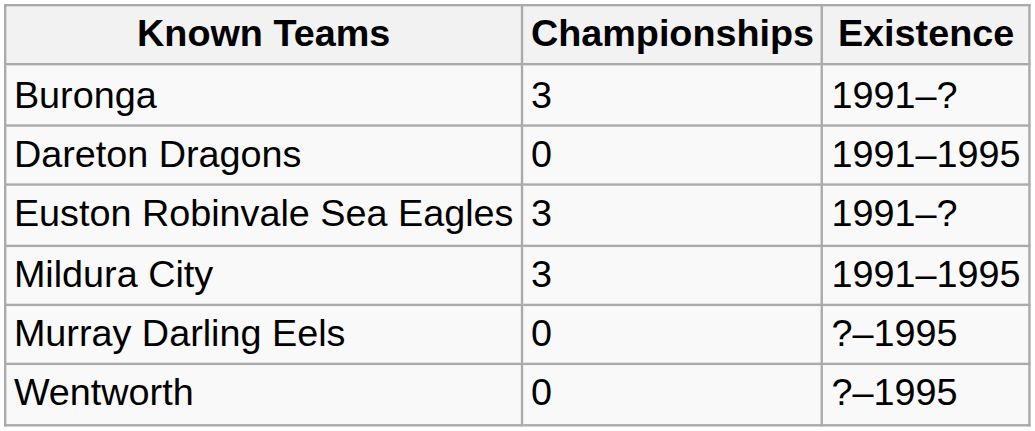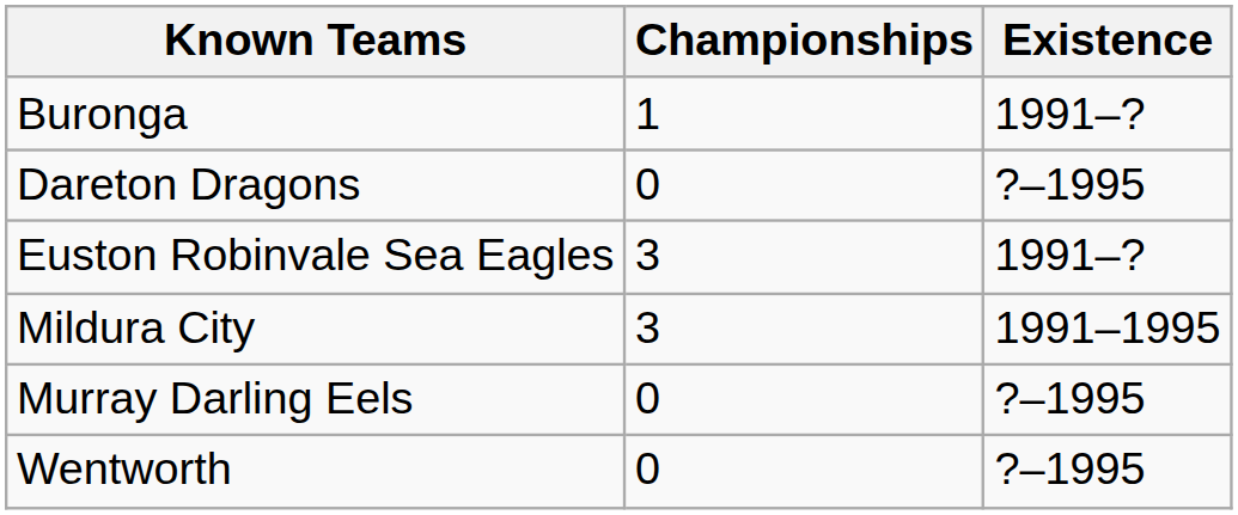 <table class="wikitable">
 <tr>
 <th>Known Teams</th>
 <th>Championships</th>
 <th>Existence</th>
 </tr>
 <tr>
 <td>Buronga</td>
-<td>3</td>
+<td>1</td>
 <td>1991–?</td>
 </tr>
 <tr>
 <td>Dareton Dragons</td>
 <td>0</td>
-<td>1991–1995</td>
+<td>?–1995</td>
 </tr>
 <tr>
 <td>Euston Robinvale Sea Eagles</td>
 <td>3</td>
 <td>1991–?</td>
 </tr>
 <tr>
 <td>Mildura City</td>
 <td>3</td>
 <td>1991–1995</td>
 </tr>
 <tr>
 <td>Murray Darling Eels</td>
 <td>0</td>
 <td>?–1995</td>
 </tr>
 <tr>
 <td>Wentworth</td>
 <td>0</td>
 <td>?–1995</td>
 </tr>
 </table>
